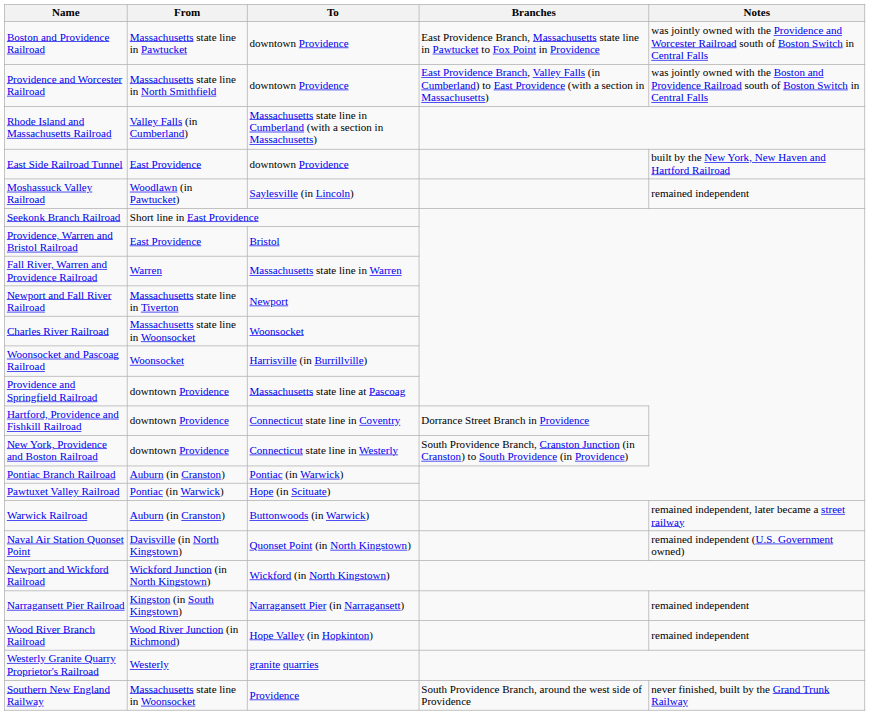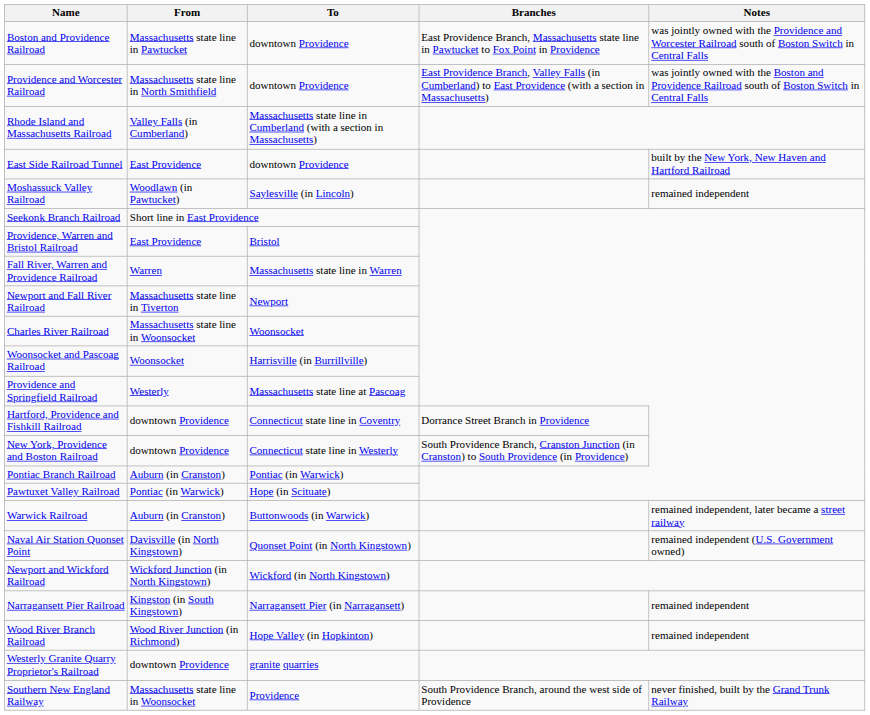 <table class=wikitable>
 <tr>
 <th>Name</th>
 <th>From</th>
 <th>To</th>
 <th>Branches</th>
 <th>Notes</th>
 </tr>
 <tr>
 <td><a href='#'>Boston and Providence Railroad</a></td>
 <td><a href='#'>Massachusetts</a> state line in <a href='#'>Pawtucket</a></td>
 <td>downtown <a href='#'>Providence</a></td>
 <td>East Providence Branch, <a href='#'>Massachusetts</a> state line in <a href='#'>Pawtucket</a> to <a href='#'>Fox Point</a> in <a href='#'>Providence</a></td>
 <td>was jointly owned with the <a href='#'>Providence and Worcester Railroad</a> south of <a href='#'>Boston Switch</a> in <a href='#'>Central Falls</a></td>
 </tr>
 <tr>
 <td><a href='#'>Providence and Worcester Railroad</a></td>
 <td><a href='#'>Massachusetts</a> state line in <a href='#'>North Smithfield</a></td>
 <td>downtown <a href='#'>Providence</a></td>
 <td><a href='#'>East Providence Branch</a>, <a href='#'>Valley Falls</a> (in <a href='#'>Cumberland</a>) to <a href='#'>East Providence</a> (with a section in <a href='#'>Massachusetts</a>)</td>
 <td>was jointly owned with the <a href='#'>Boston and Providence Railroad</a> south of <a href='#'>Boston Switch</a> in <a href='#'>Central Falls</a></td>
 </tr>
 <tr>
 <td><a href='#'>Rhode Island and Massachusetts Railroad</a></td>
 <td><a href='#'>Valley Falls</a> (in <a href='#'>Cumberland</a>)</td>
 <td><a href='#'>Massachusetts</a> state line in <a href='#'>Cumberland</a> (with a section in <a href='#'>Massachusetts</a>)</td>
 </tr>
 <tr>
 <td><a href='#'>East Side Railroad Tunnel</a></td>
 <td><a href='#'>East Providence</a></td>
 <td>downtown <a href='#'>Providence</a></td>
 <td></td>
 <td>built by the <a href='#'>New York, New Haven and Hartford Railroad</a></td>
 </tr>
 <tr>
 <td><a href='#'>Moshassuck Valley Railroad</a></td>
 <td><a href='#'>Woodlawn</a> (in <a href='#'>Pawtucket</a>)</td>
 <td><a href='#'>Saylesville</a> (in <a href='#'>Lincoln</a>)</td>
 <td></td>
 <td>remained independent</td>
 </tr>
 <tr>
 <td><a href='#'>Seekonk Branch Railroad</a></td>
 <td colspan=2>Short line in <a href='#'>East Providence</a></td>
 </tr>
 <tr>
 <td><a href='#'>Providence, Warren and Bristol Railroad</a></td>
 <td><a href='#'>East Providence</a></td>
 <td><a href='#'>Bristol</a></td>
 </tr>
 <tr>
 <td><a href='#'>Fall River, Warren and Providence Railroad</a></td>
 <td><a href='#'>Warren</a></td>
 <td><a href='#'>Massachusetts</a> state line in <a href='#'>Warren</a></td>
 </tr>
 <tr>
 <td><a href='#'>Newport and Fall River Railroad</a></td>
 <td><a href='#'>Massachusetts</a> state line in <a href='#'>Tiverton</a></td>
 <td><a href='#'>Newport</a></td>
 </tr>
 <tr>
 <td><a href='#'>Charles River Railroad</a></td>
 <td><a href='#'>Massachusetts</a> state line in <a href='#'>Woonsocket</a></td>
 <td><a href='#'>Woonsocket</a></td>
 </tr>
 <tr>
 <td><a href='#'>Woonsocket and Pascoag Railroad</a></td>
 <td><a href='#'>Woonsocket</a></td>
 <td><a href='#'>Harrisville</a> (in <a href='#'>Burrillville</a>)</td>
 </tr>
 <tr>
 <td><a href='#'>Providence and Springfield Railroad</a></td>
-<td>downtown <a href='#'>Providence</a></td>
+<td><a href='#'>Westerly</a></td>
 <td><a href='#'>Massachusetts</a> state line at <a href='#'>Pascoag</a></td>
 </tr>
 <tr>
 <td><a href='#'>Hartford, Providence and Fishkill Railroad</a></td>
 <td>downtown <a href='#'>Providence</a></td>
 <td><a href='#'>Connecticut</a> state line in <a href='#'>Coventry</a></td>
 <td>Dorrance Street Branch in <a href='#'>Providence</a></td>
 </tr>
 <tr>
 <td><a href='#'>New York, Providence and Boston Railroad</a></td>
 <td>downtown <a href='#'>Providence</a></td>
 <td><a href='#'>Connecticut</a> state line in <a href='#'>Westerly</a></td>
 <td>South Providence Branch, <a href='#'>Cranston Junction</a> (in <a href='#'>Cranston</a>) to <a href='#'>South Providence</a> (in <a href='#'>Providence</a>)</td>
 </tr>
 <tr>
 <td><a href='#'>Pontiac Branch Railroad</a></td>
 <td><a href='#'>Auburn</a> (in <a href='#'>Cranston</a>)</td>
 <td><a href='#'>Pontiac</a> (in <a href='#'>Warwick</a>)</td>
 </tr>
 <tr>
 <td><a href='#'>Pawtuxet Valley Railroad</a></td>
 <td><a href='#'>Pontiac</a> (in <a href='#'>Warwick</a>)</td>
 <td><a href='#'>Hope</a> (in <a href='#'>Scituate</a>)</td>
 </tr>
 <tr>
 <td><a href='#'>Warwick Railroad</a></td>
 <td><a href='#'>Auburn</a> (in <a href='#'>Cranston</a>)</td>
 <td><a href='#'>Buttonwoods</a> (in <a href='#'>Warwick</a>)</td>
 <td></td>
 <td>remained independent, later became a <a href='#'>street railway</a></td>
 </tr>
 <tr>
 <td><a href='#'>Naval Air Station Quonset Point</a></td>
 <td><a href='#'>Davisville</a> (in <a href='#'>North Kingstown</a>)</td>
 <td><a href='#'>Quonset Point</a> (in <a href='#'>North Kingstown</a>)</td>
 <td></td>
 <td>remained independent (<a href='#'>U.S. Government</a> owned)</td>
 </tr>
 <tr>
 <td><a href='#'>Newport and Wickford Railroad</a></td>
 <td><a href='#'>Wickford Junction</a> (in <a href='#'>North Kingstown</a>)</td>
 <td><a href='#'>Wickford</a> (in <a href='#'>North Kingstown</a>)</td>
 </tr>
 <tr>
 <td><a href='#'>Narragansett Pier Railroad</a></td>
 <td><a href='#'>Kingston</a> (in <a href='#'>South Kingstown</a>)</td>
 <td><a href='#'>Narragansett Pier</a> (in <a href='#'>Narragansett</a>)</td>
 <td></td>
 <td>remained independent</td>
 </tr>
 <tr>
 <td><a href='#'>Wood River Branch Railroad</a></td>
 <td><a href='#'>Wood River Junction</a> (in <a href='#'>Richmond</a>)</td>
 <td><a href='#'>Hope Valley</a> (in <a href='#'>Hopkinton</a>)</td>
 <td></td>
 <td>remained independent</td>
 </tr>
 <tr>
 <td><a href='#'>Westerly Granite Quarry Proprietor's Railroad</a></td>
-<td><a href='#'>Westerly</a></td>
+<td>downtown <a href='#'>Providence</a></td>
 <td><a href='#'>granite</a> <a href='#'>quarries</a></td>
 </tr>
 <tr>
 <td><a href='#'>Southern New England Railway</a></td>
 <td><a href='#'>Massachusetts</a> state line in <a href='#'>Woonsocket</a></td>
 <td><a href='#'>Providence</a></td>
 <td>South Providence Branch, around the west side of Providence</td>
 <td>never finished, built by the <a href='#'>Grand Trunk Railway</a></td>
 </tr>
 </table>
